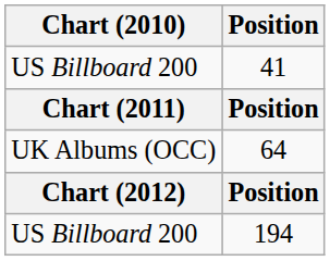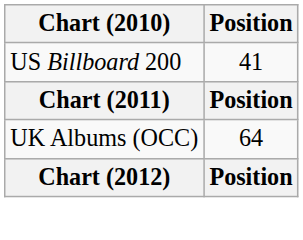 <table class="wikitable">
 <tr>
 <th>Chart (2010)</th>
 <th>Position</th>
 </tr>
 <tr>
 <td>US <em>Billboard</em> 200</td>
 <td style="text-align:center;">41</td>
 </tr>
 <tr>
 <th>Chart (2011)</th>
 <th>Position</th>
 </tr>
 <tr>
 <td>UK Albums (OCC)</td>
 <td style="text-align:center;">64</td>
 </tr>
 <tr>
 <th>Chart (2012)</th>
 <th>Position</th>
 </tr>
-<tr>
-<td>US <em>Billboard</em> 200</td>
-<td style="text-align:center;">194</td>
-</tr>
 </table>
